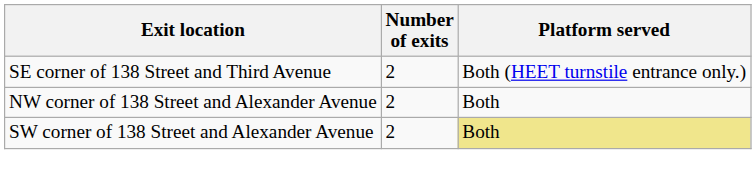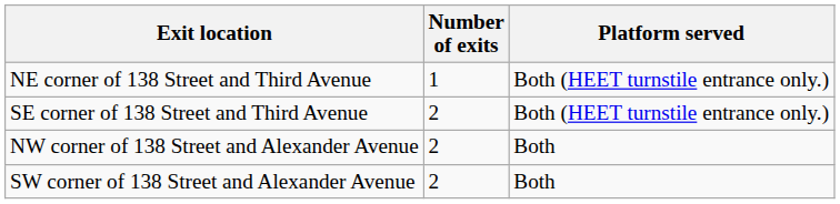 <table class="wikitable">
 <tr>
 <th>Exit location</th>
 <th width=50px>Number of exits</th>
 <th>Platform served</th>
+</tr>
+<tr>
+<td align="left">NE corner of 138 Street and Third Avenue</td>
+<td>1</td>
+<td>Both (<a href='#'>HEET turnstile</a> entrance only.)</td>
 </tr>
 <tr>
 <td align="left">SE corner of 138 Street and Third Avenue</td>
 <td>2</td>
 <td>Both (<a href='#'>HEET turnstile</a> entrance only.)</td>
 </tr>
 <tr>
 <td align="left">NW corner of 138 Street and Alexander Avenue</td>
 <td>2</td>
 <td>Both</td>
 </tr>
 <tr>
 <td align="left">SW corner of 138 Street and Alexander Avenue</td>
 <td>2</td>
-<td style="background: khaki;">Both</td>
+<td>Both</td>
 </tr>
 </table>
